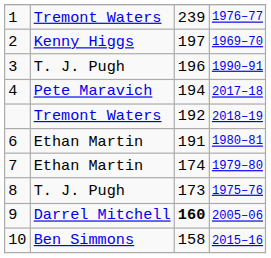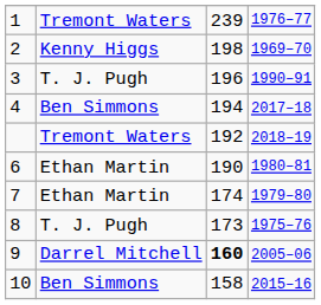 <table class="wikitable">
 <tr>
 </tr>
 <tr>
 <td>1</td>
 <td><a href='#'>Tremont Waters</a></td>
 <td>239</td>
 <td style="font-size:80%;"><a href='#'>1976–77</a></td>
 </tr>
 <tr>
 <td>2</td>
 <td><a href='#'>Kenny Higgs</a></td>
-<td>197</td>
+<td>198</td>
 <td style="font-size:80%;"><a href='#'>1969–70</a></td>
 </tr>
 <tr>
 <td>3</td>
 <td>T. J. Pugh</td>
 <td>196</td>
 <td style="font-size:80%;"><a href='#'>1990–91</a></td>
 </tr>
 <tr>
 <td>4</td>
-<td><a href='#'>Pete Maravich</a></td>
+<td><a href='#'>Ben Simmons</a></td>
 <td>194</td>
 <td style="font-size:80%;"><a href='#'>2017–18</a></td>
 </tr>
 <tr>
 <td></td>
 <td><a href='#'>Tremont Waters</a></td>
 <td>192</td>
 <td style="font-size:80%;"><a href='#'>2018–19</a></td>
 </tr>
 <tr>
 <td>6</td>
 <td>Ethan Martin</td>
-<td>191</td>
+<td>190</td>
 <td style="font-size:80%;"><a href='#'>1980–81</a></td>
 </tr>
 <tr>
 <td>7</td>
 <td>Ethan Martin</td>
 <td>174</td>
 <td style="font-size:80%;"><a href='#'>1979–80</a></td>
 </tr>
 <tr>
 <td>8</td>
 <td>T. J. Pugh</td>
 <td>173</td>
 <td style="font-size:80%;"><a href='#'>1975–76</a></td>
 </tr>
 <tr>
 <td>9</td>
 <td><a href='#'>Darrel Mitchell</a></td>
 <td><strong>160</strong></td>
 <td style="font-size:80%;"><a href='#'>2005–06</a></td>
 </tr>
 <tr>
 <td>10</td>
 <td><a href='#'>Ben Simmons</a></td>
 <td>158</td>
 <td style="font-size:80%;"><a href='#'>2015–16</a></td>
 </tr>
 </table>
